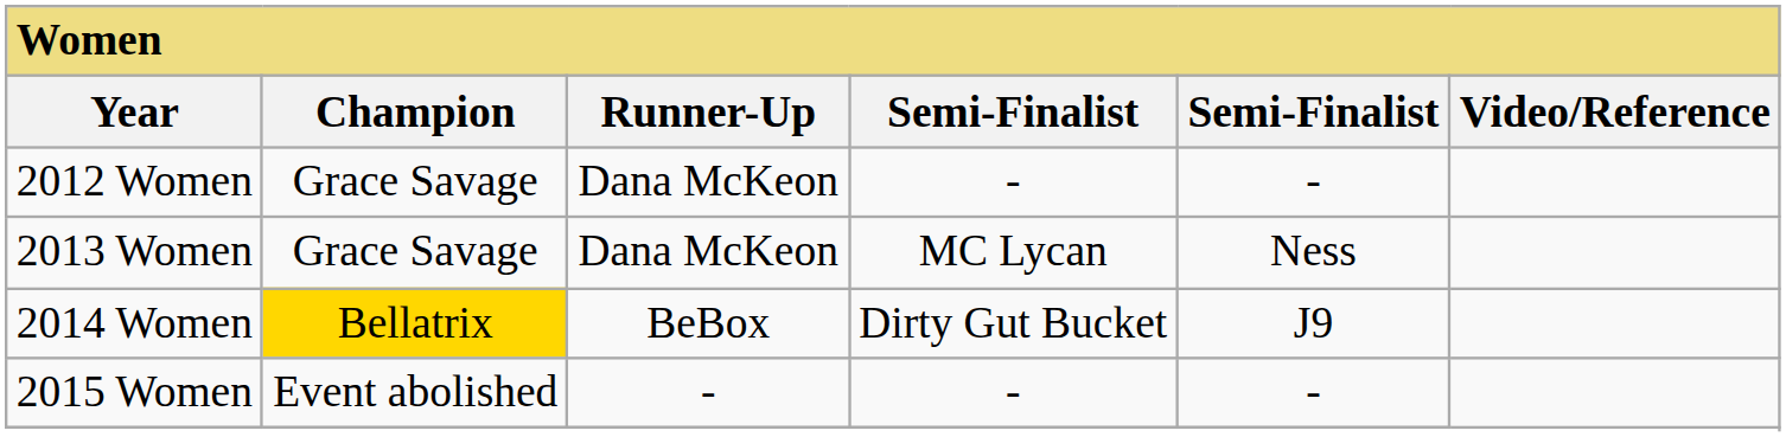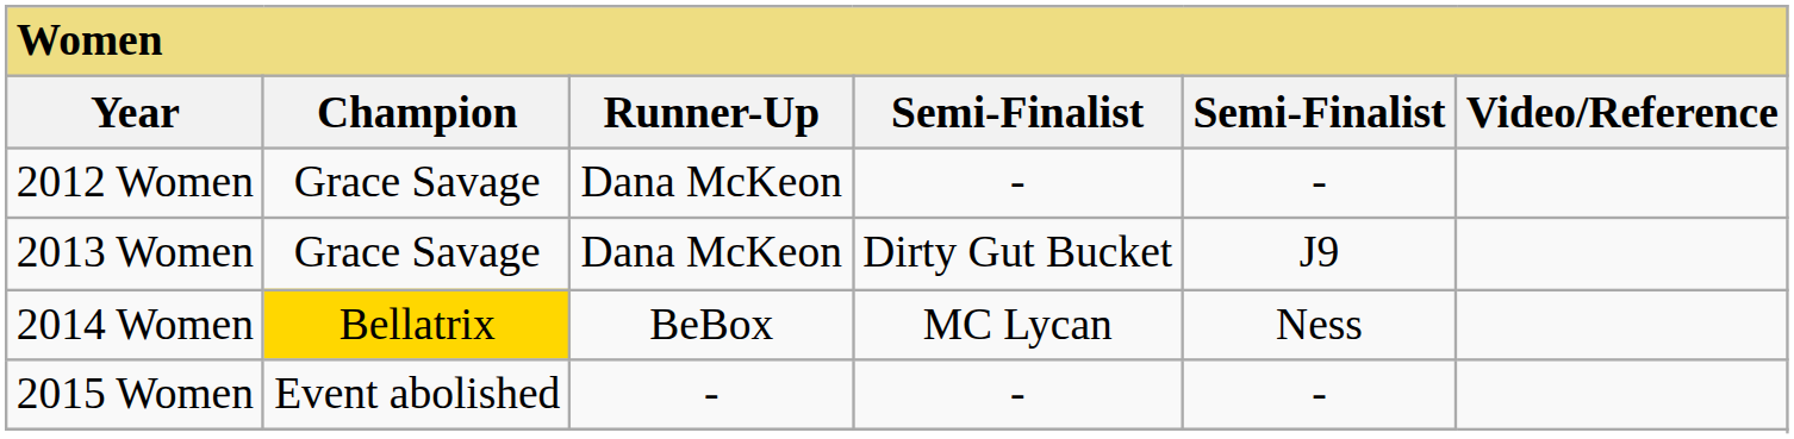 <table class="wikitable" style="text-align: center">
 <tr>
 <td bgcolor=#EEDD82 colspan=7 align=left><span><strong>Women</strong></span></td>
 </tr>
 <tr>
 <th>Year</th>
 <th>Champion</th>
 <th>Runner-Up</th>
 <th>Semi-Finalist</th>
 <th>Semi-Finalist</th>
 <th>Video/Reference</th>
 </tr>
 <tr>
 <td>2012 Women</td>
 <td>Grace Savage</td>
 <td>Dana McKeon</td>
 <td>-</td>
 <td>-</td>
 <td></td>
 </tr>
 <tr>
 <td>2013 Women</td>
 <td>Grace Savage</td>
 <td>Dana McKeon</td>
-<td>MC Lycan</td>
-<td>Ness</td>
+<td>Dirty Gut Bucket</td>
+<td>J9</td>
 <td></td>
 </tr>
 <tr>
 <td>2014 Women</td>
 <td style="background: gold;">Bellatrix</td>
 <td>BeBox</td>
-<td>Dirty Gut Bucket</td>
-<td>J9</td>
+<td>MC Lycan</td>
+<td>Ness</td>
 <td></td>
 </tr>
 <tr>
 <td>2015 Women</td>
 <td>Event abolished</td>
 <td>-</td>
 <td>-</td>
 <td>-</td>
 </tr>
 <tr>
 </tr>
 </table>
